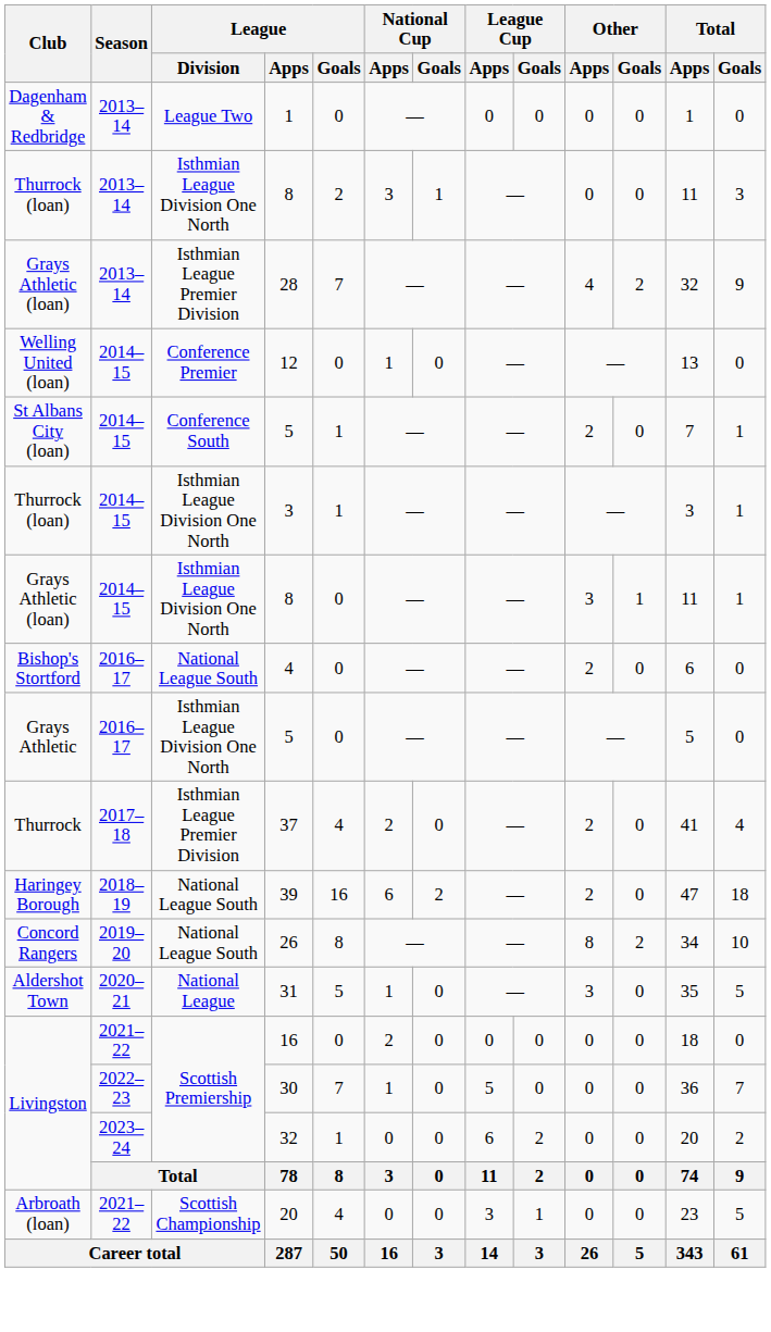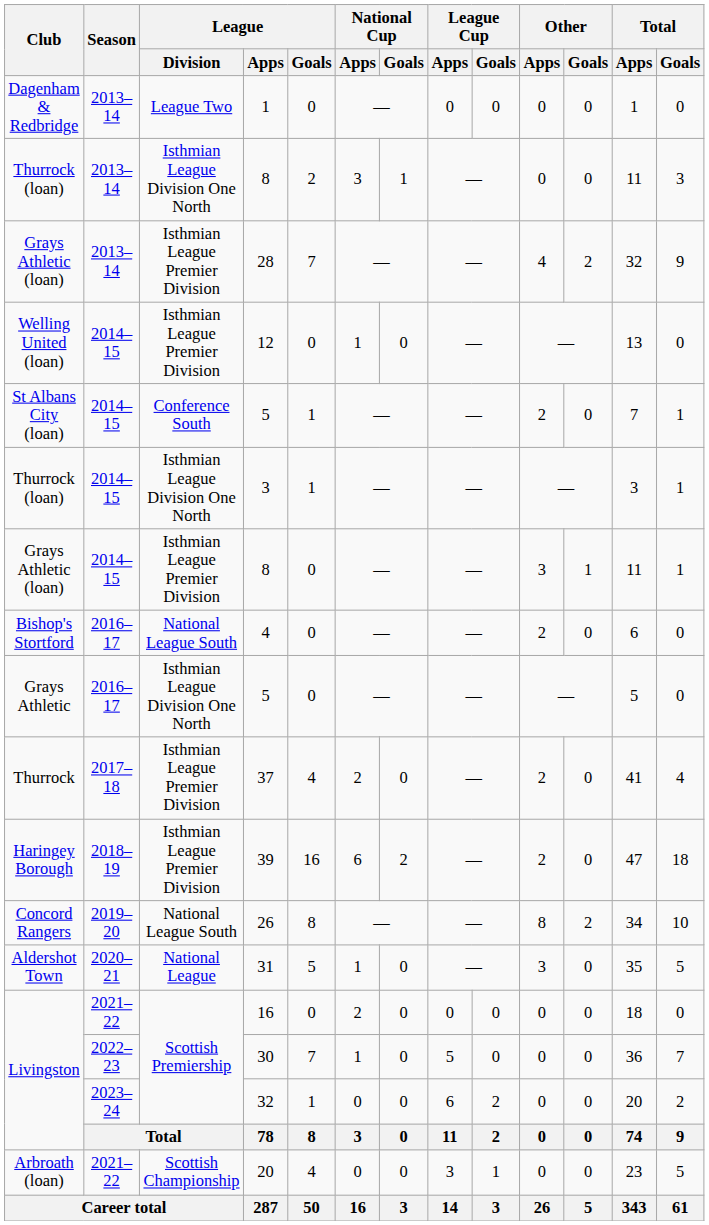 <table class="wikitable" style="text-align: center;">
 <tr>
 <th rowspan="2">Club</th>
 <th rowspan="2">Season</th>
 <th colspan="3">League</th>
 <th colspan="2">National Cup</th>
 <th colspan="2">League Cup</th>
 <th colspan="2">Other</th>
 <th colspan="2">Total</th>
 </tr>
 <tr>
 <th>Division</th>
 <th>Apps</th>
 <th>Goals</th>
 <th>Apps</th>
 <th>Goals</th>
 <th>Apps</th>
 <th>Goals</th>
 <th>Apps</th>
 <th>Goals</th>
 <th>Apps</th>
 <th>Goals</th>
 </tr>
 <tr>
 <td><a href='#'>Dagenham & Redbridge</a></td>
 <td><a href='#'>2013–14</a></td>
 <td><a href='#'>League Two</a></td>
 <td>1</td>
 <td>0</td>
 <td colspan="2">—</td>
 <td>0</td>
 <td>0</td>
 <td>0</td>
 <td>0</td>
 <td>1</td>
 <td>0</td>
 </tr>
 <tr>
 <td><a href='#'>Thurrock</a> (loan)</td>
 <td><a href='#'>2013–14</a></td>
 <td><a href='#'>Isthmian League</a> Division One North</td>
 <td>8</td>
 <td>2</td>
 <td>3</td>
 <td>1</td>
 <td colspan="2">—</td>
 <td>0</td>
 <td>0</td>
 <td>11</td>
 <td>3</td>
 </tr>
 <tr>
 <td><a href='#'>Grays Athletic</a> (loan)</td>
 <td><a href='#'>2013–14</a></td>
 <td>Isthmian League Premier Division</td>
 <td>28</td>
 <td>7</td>
 <td colspan="2">—</td>
 <td colspan="2">—</td>
 <td>4</td>
 <td>2</td>
 <td>32</td>
 <td>9</td>
 </tr>
 <tr>
 <td><a href='#'>Welling United</a> (loan)</td>
 <td><a href='#'>2014–15</a></td>
-<td><a href='#'>Conference Premier</a></td>
+<td>Isthmian League Premier Division</td>
 <td>12</td>
 <td>0</td>
 <td>1</td>
 <td>0</td>
 <td colspan="2">—</td>
 <td colspan="2">—</td>
 <td>13</td>
 <td>0</td>
 </tr>
 <tr>
 <td><a href='#'>St Albans City</a> (loan)</td>
 <td><a href='#'>2014–15</a></td>
 <td><a href='#'>Conference South</a></td>
 <td>5</td>
 <td>1</td>
 <td colspan="2">—</td>
 <td colspan="2">—</td>
 <td>2</td>
 <td>0</td>
 <td>7</td>
 <td>1</td>
 </tr>
 <tr>
 <td>Thurrock (loan)</td>
 <td><a href='#'>2014–15</a></td>
 <td>Isthmian League Division One North</td>
 <td>3</td>
 <td>1</td>
 <td colspan="2">—</td>
 <td colspan="2">—</td>
 <td colspan="2">—</td>
 <td>3</td>
 <td>1</td>
 </tr>
 <tr>
 <td>Grays Athletic (loan)</td>
 <td><a href='#'>2014–15</a></td>
-<td><a href='#'>Isthmian League</a> Division One North</td>
+<td>Isthmian League Premier Division</td>
 <td>8</td>
 <td>0</td>
 <td colspan="2">—</td>
 <td colspan="2">—</td>
 <td>3</td>
 <td>1</td>
 <td>11</td>
 <td>1</td>
 </tr>
 <tr>
 <td><a href='#'>Bishop's Stortford</a></td>
 <td><a href='#'>2016–17</a></td>
 <td><a href='#'>National League South</a></td>
 <td>4</td>
 <td>0</td>
 <td colspan="2">—</td>
 <td colspan="2">—</td>
 <td>2</td>
 <td>0</td>
 <td>6</td>
 <td>0</td>
 </tr>
 <tr>
 <td>Grays Athletic</td>
 <td><a href='#'>2016–17</a></td>
 <td>Isthmian League Division One North</td>
 <td>5</td>
 <td>0</td>
 <td colspan="2">—</td>
 <td colspan="2">—</td>
 <td colspan="2">—</td>
 <td>5</td>
 <td>0</td>
 </tr>
 <tr>
 <td>Thurrock</td>
 <td><a href='#'>2017–18</a></td>
 <td>Isthmian League Premier Division</td>
 <td>37</td>
 <td>4</td>
 <td>2</td>
 <td>0</td>
 <td colspan="2">—</td>
 <td>2</td>
 <td>0</td>
 <td>41</td>
 <td>4</td>
 </tr>
 <tr>
 <td><a href='#'>Haringey Borough</a></td>
 <td><a href='#'>2018–19</a></td>
-<td>National League South</td>
+<td>Isthmian League Premier Division</td>
 <td>39</td>
 <td>16</td>
 <td>6</td>
 <td>2</td>
 <td colspan="2">—</td>
 <td>2</td>
 <td>0</td>
 <td>47</td>
 <td>18</td>
 </tr>
 <tr>
 <td><a href='#'>Concord Rangers</a></td>
 <td><a href='#'>2019–20</a></td>
 <td>National League South</td>
 <td>26</td>
 <td>8</td>
 <td colspan="2">—</td>
 <td colspan="2">—</td>
 <td>8</td>
 <td>2</td>
 <td>34</td>
 <td>10</td>
 </tr>
 <tr>
 <td><a href='#'>Aldershot Town</a></td>
 <td><a href='#'>2020–21</a></td>
 <td><a href='#'>National League</a></td>
 <td>31</td>
 <td>5</td>
 <td>1</td>
 <td>0</td>
 <td colspan="2">—</td>
 <td>3</td>
 <td>0</td>
 <td>35</td>
 <td>5</td>
 </tr>
 <tr>
 <td rowspan=4><a href='#'>Livingston</a></td>
 <td><a href='#'>2021–22</a></td>
 <td rowspan=3><a href='#'>Scottish Premiership</a></td>
 <td>16</td>
 <td>0</td>
 <td>2</td>
 <td>0</td>
 <td>0</td>
 <td>0</td>
 <td>0</td>
 <td>0</td>
 <td>18</td>
 <td>0</td>
 </tr>
 <tr>
 <td><a href='#'>2022–23</a></td>
 <td>30</td>
 <td>7</td>
 <td>1</td>
 <td>0</td>
 <td>5</td>
 <td>0</td>
 <td>0</td>
 <td>0</td>
 <td>36</td>
 <td>7</td>
 </tr>
 <tr>
 <td><a href='#'>2023–24</a></td>
 <td>32</td>
 <td>1</td>
 <td>0</td>
 <td>0</td>
 <td>6</td>
 <td>2</td>
 <td>0</td>
 <td>0</td>
 <td>20</td>
 <td>2</td>
 </tr>
 <tr>
 <th colspan=2>Total</th>
 <th>78</th>
 <th>8</th>
 <th>3</th>
 <th>0</th>
 <th>11</th>
 <th>2</th>
 <th>0</th>
 <th>0</th>
 <th>74</th>
 <th>9</th>
 </tr>
 <tr>
 <td><a href='#'>Arbroath</a> (loan)</td>
 <td><a href='#'>2021–22</a></td>
 <td><a href='#'>Scottish Championship</a></td>
 <td>20</td>
 <td>4</td>
 <td>0</td>
 <td>0</td>
 <td>3</td>
 <td>1</td>
 <td>0</td>
 <td>0</td>
 <td>23</td>
 <td>5</td>
 </tr>
 <tr>
 <th colspan="3">Career total</th>
 <th>287</th>
 <th>50</th>
 <th>16</th>
 <th>3</th>
 <th>14</th>
 <th>3</th>
 <th>26</th>
 <th>5</th>
 <th>343</th>
 <th>61</th>
 </tr>
 </table>
